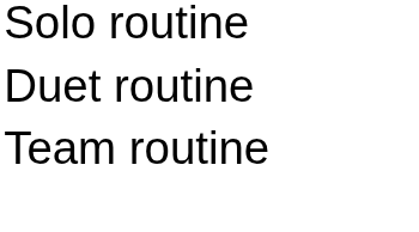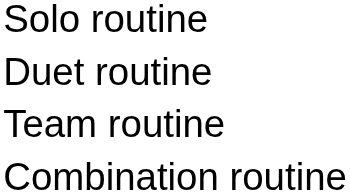 <table>
 <tr valign="top">
 <td>Solo routine</td>
 <td></td>
 <td></td>
 <td></td>
 </tr>
 <tr valign="top">
 <td>Duet routine</td>
 <td><br></td>
 <td><br></td>
 <td><br></td>
 </tr>
 <tr valign="top">
 <td>Team routine</td>
 <td></td>
 <td></td>
 <td></td>
 </tr>
+<tr valign="top">
+<td>Combination routine</td>
+<td></td>
+<td><br> </td>
+<td></td>
+</tr>
 </table>
